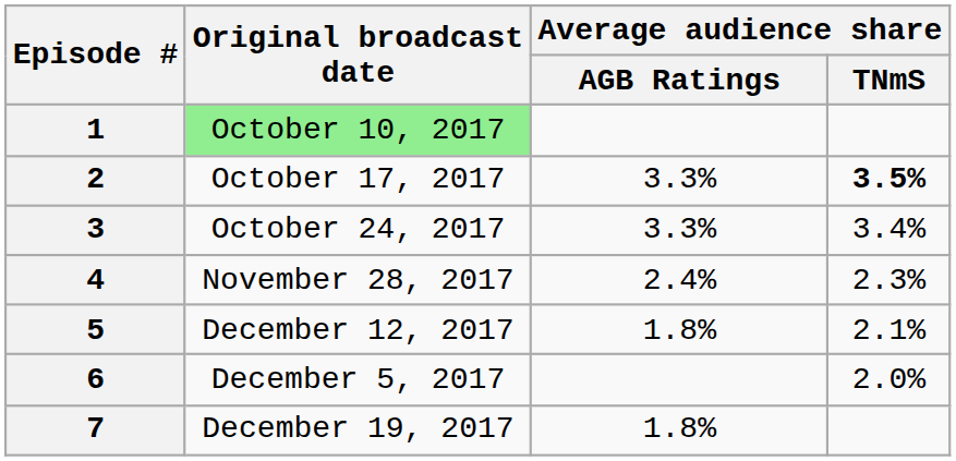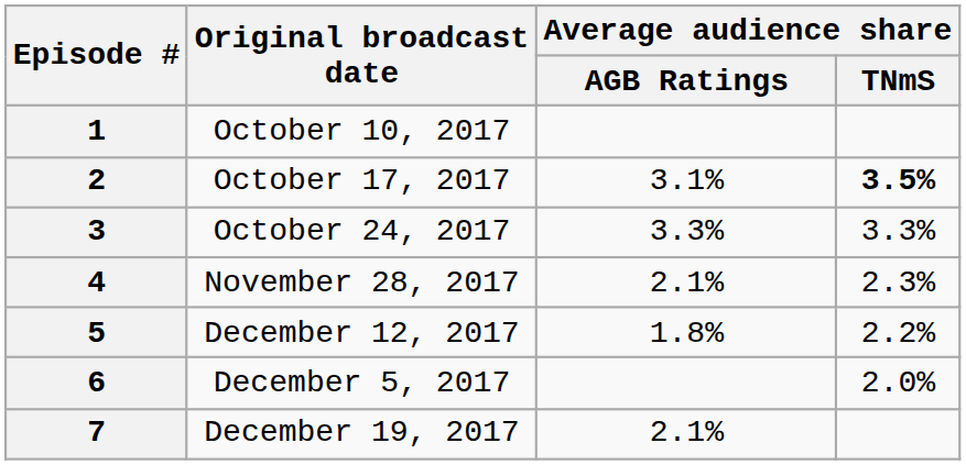 <table class="wikitable" style="text-align:center">
 <tr>
 <th rowspan="2">Episode #</th>
 <th rowspan="2">Original broadcast<br>date</th>
 <th colspan="2">Average audience share</th>
 </tr>
 <tr>
 <th colspan="1">AGB Ratings</th>
 <th>TNmS </th>
 </tr>
 <tr>
 <th>1</th>
-<td style="background: lightgreen;">October 10, 2017</td>
+<td>October 10, 2017</td>
 <td></td>
 <td></td>
 </tr>
 <tr>
 <th>2</th>
 <td>October 17, 2017</td>
-<td>3.3%</td>
+<td>3.1%</td>
 <td><strong>3.5%</strong></td>
 </tr>
 <tr>
 <th>3</th>
 <td>October 24, 2017</td>
 <td>3.3%</td>
-<td>3.4%</td>
+<td>3.3%</td>
 </tr>
 <tr>
 <th>4</th>
 <td>November 28, 2017</td>
-<td>2.4%</td>
+<td>2.1%</td>
 <td>2.3%</td>
 </tr>
 <tr>
 <th>5</th>
 <td>December 12, 2017</td>
 <td>1.8%</td>
-<td>2.1%</td>
+<td>2.2%</td>
 </tr>
 <tr>
 <th>6</th>
 <td>December 5, 2017</td>
 <td></td>
 <td>2.0%</td>
 </tr>
 <tr>
 <th>7</th>
 <td>December 19, 2017</td>
-<td>1.8%</td>
+<td>2.1%</td>
 <td></td>
 </tr>
 </table>
